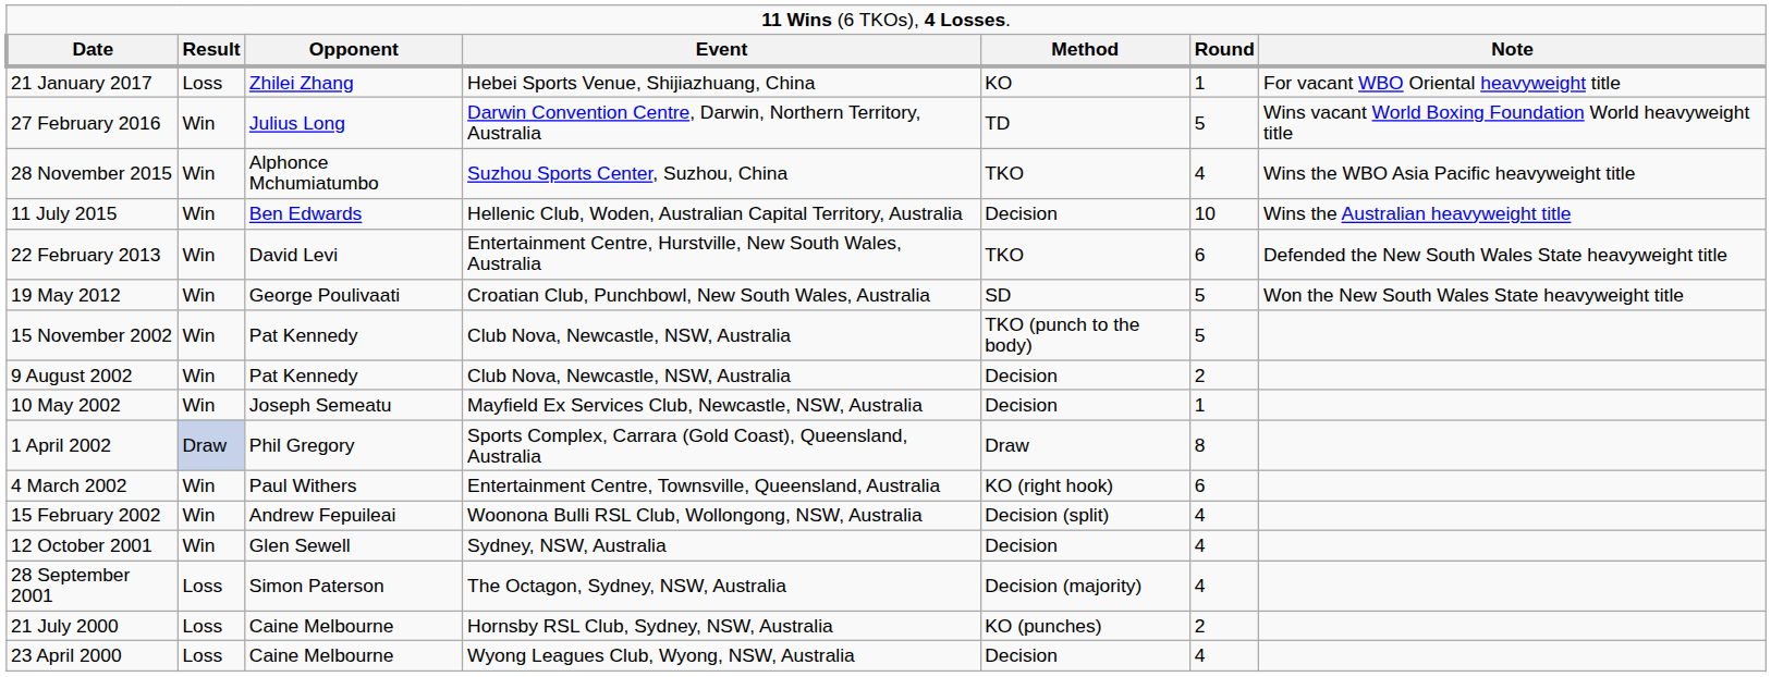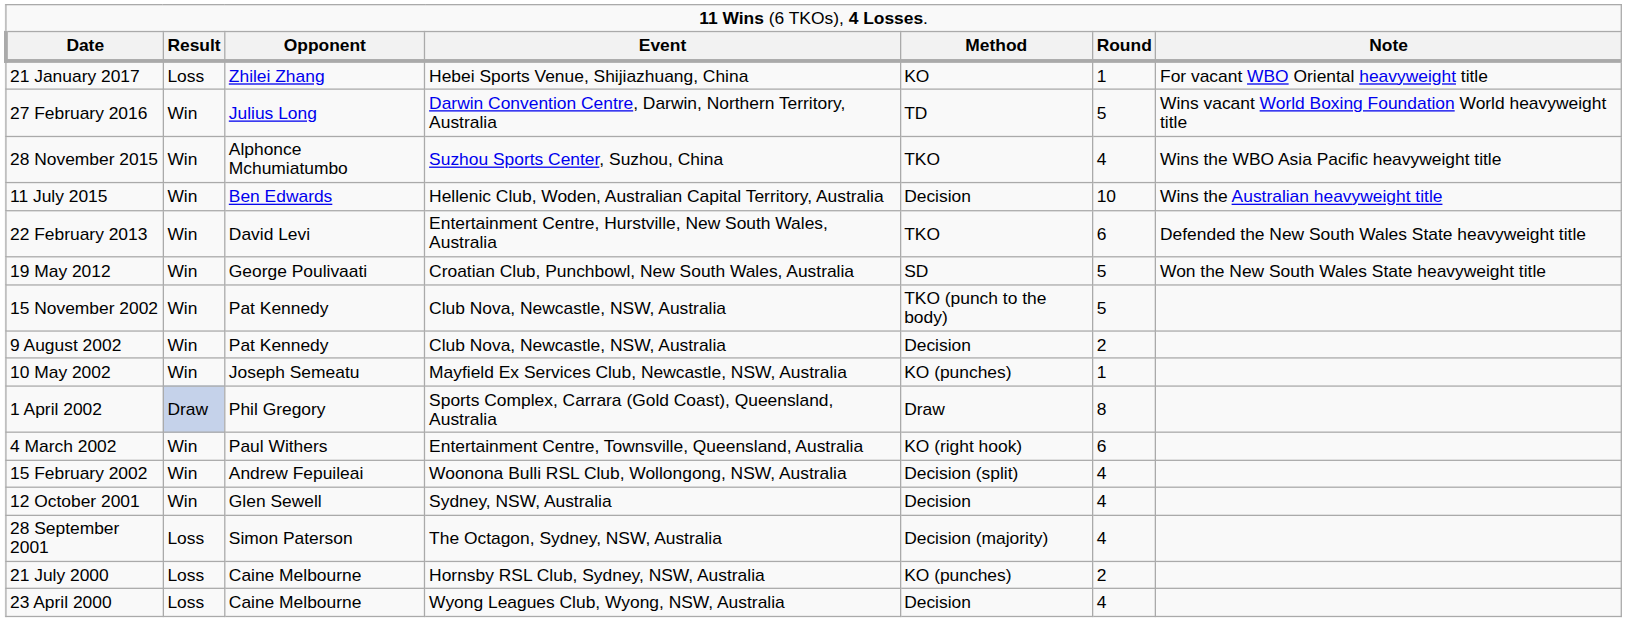 <table class="wikitable" style="margin:0.5em auto; font-size:85%">
 <tr>
 <td style="text-align: center" colspan=8><strong>11 Wins</strong> (6 TKOs), <strong>4 Losses</strong>.</td>
 </tr>
 <tr style="border-style: none none solid solid; background: #f0f0f0">
 <th>Date</th>
 <th>Result</th>
 <th>Opponent</th>
 <th>Event</th>
 <th>Method</th>
 <th>Round</th>
 <th>Note</th>
 </tr>
 <tr>
 <td>21 January 2017</td>
 <td>Loss</td>
 <td> <a href='#'>Zhilei Zhang</a></td>
 <td>Hebei Sports Venue, Shijiazhuang, China</td>
 <td>KO</td>
 <td>1</td>
 <td>For vacant <a href='#'>WBO</a> Oriental <a href='#'>heavyweight</a> title</td>
 </tr>
 <tr>
 <td>27 February 2016</td>
 <td>Win</td>
 <td> <a href='#'>Julius Long</a></td>
 <td><a href='#'>Darwin Convention Centre</a>, Darwin, Northern Territory, Australia</td>
 <td>TD</td>
 <td>5</td>
 <td>Wins vacant <a href='#'>World Boxing Foundation</a> World heavyweight title</td>
 </tr>
 <tr>
 <td>28 November 2015</td>
 <td>Win</td>
 <td> Alphonce Mchumiatumbo</td>
 <td><a href='#'>Suzhou Sports Center</a>, Suzhou, China</td>
 <td>TKO</td>
 <td>4</td>
 <td>Wins the WBO Asia Pacific heavyweight title</td>
 </tr>
 <tr>
 <td>11 July 2015</td>
 <td>Win</td>
 <td> <a href='#'>Ben Edwards</a></td>
 <td>Hellenic Club, Woden, Australian Capital Territory, Australia</td>
 <td>Decision</td>
 <td>10</td>
 <td>Wins the <a href='#'>Australian heavyweight title</a></td>
 </tr>
 <tr>
 <td>22 February 2013</td>
 <td>Win</td>
 <td> David Levi</td>
 <td>Entertainment Centre, Hurstville, New South Wales, Australia</td>
 <td>TKO</td>
 <td>6</td>
 <td>Defended the New South Wales State heavyweight title</td>
 </tr>
 <tr>
 <td>19 May 2012</td>
 <td>Win</td>
 <td> George Poulivaati</td>
 <td>Croatian Club, Punchbowl, New South Wales, Australia</td>
 <td>SD</td>
 <td>5</td>
 <td>Won the New South Wales State heavyweight title</td>
 </tr>
 <tr>
 <td>15 November 2002</td>
 <td>Win</td>
 <td> Pat Kennedy</td>
 <td>Club Nova, Newcastle, NSW, Australia</td>
 <td>TKO (punch to the body)</td>
 <td>5</td>
 <td></td>
 </tr>
 <tr>
 <td>9 August 2002</td>
 <td>Win</td>
 <td> Pat Kennedy</td>
 <td>Club Nova, Newcastle, NSW, Australia</td>
 <td>Decision</td>
 <td>2</td>
 <td></td>
 </tr>
 <tr>
 <td>10 May 2002</td>
 <td>Win</td>
 <td> Joseph Semeatu</td>
 <td>Mayfield Ex Services Club, Newcastle, NSW, Australia</td>
-<td>Decision</td>
+<td>KO (punches)</td>
 <td>1</td>
 <td></td>
 </tr>
 <tr>
 <td>1 April 2002</td>
 <td style="background: #c5d2ea">Draw</td>
 <td> Phil Gregory</td>
 <td>Sports Complex, Carrara (Gold Coast), Queensland, Australia</td>
 <td>Draw</td>
 <td>8</td>
 <td></td>
 </tr>
 <tr>
 <td>4 March 2002</td>
 <td>Win</td>
 <td> Paul Withers</td>
 <td>Entertainment Centre, Townsville, Queensland, Australia</td>
 <td>KO (right hook)</td>
 <td>6</td>
 <td></td>
 </tr>
 <tr>
 <td>15 February 2002</td>
 <td>Win</td>
 <td> Andrew Fepuileai</td>
 <td>Woonona Bulli RSL Club, Wollongong, NSW, Australia</td>
 <td>Decision (split)</td>
 <td>4</td>
 <td></td>
 </tr>
 <tr>
 <td>12 October 2001</td>
 <td>Win</td>
 <td> Glen Sewell</td>
 <td>Sydney, NSW, Australia</td>
 <td>Decision</td>
 <td>4</td>
 <td></td>
 </tr>
 <tr>
 <td>28 September 2001</td>
 <td>Loss</td>
 <td> Simon Paterson</td>
 <td>The Octagon, Sydney, NSW, Australia</td>
 <td>Decision (majority)</td>
 <td>4</td>
 <td></td>
 </tr>
 <tr>
 <td>21 July 2000</td>
 <td>Loss</td>
 <td> Caine Melbourne</td>
 <td>Hornsby RSL Club, Sydney, NSW, Australia</td>
 <td>KO (punches)</td>
 <td>2</td>
 <td></td>
 </tr>
 <tr>
 <td>23 April 2000</td>
 <td>Loss</td>
 <td> Caine Melbourne</td>
 <td>Wyong Leagues Club, Wyong, NSW, Australia</td>
 <td>Decision</td>
 <td>4</td>
 </tr>
 </table>
